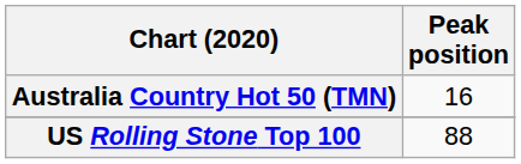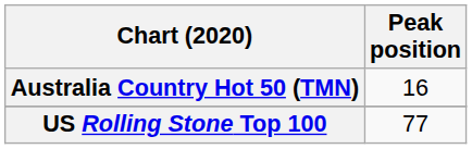 <table class="wikitable sortable plainrowheaders" style="text-align:center">
 <tr>
 <th scope="col">Chart (2020)</th>
 <th scope="col">Peak<br>position</th>
 </tr>
 <tr>
 <th scope="row">Australia <a href='#'>Country Hot 50</a> (<a href='#'>TMN</a>)</th>
 <td>16</td>
 </tr>
 <tr>
 </tr>
 <tr>
 </tr>
 <tr>
 </tr>
 <tr>
 </tr>
 <tr>
 </tr>
 <tr>
 <th scope="row">US <a href='#'><em>Rolling Stone</em> Top 100</a></th>
-<td>88</td>
+<td>77</td>
 </tr>
 </table>
